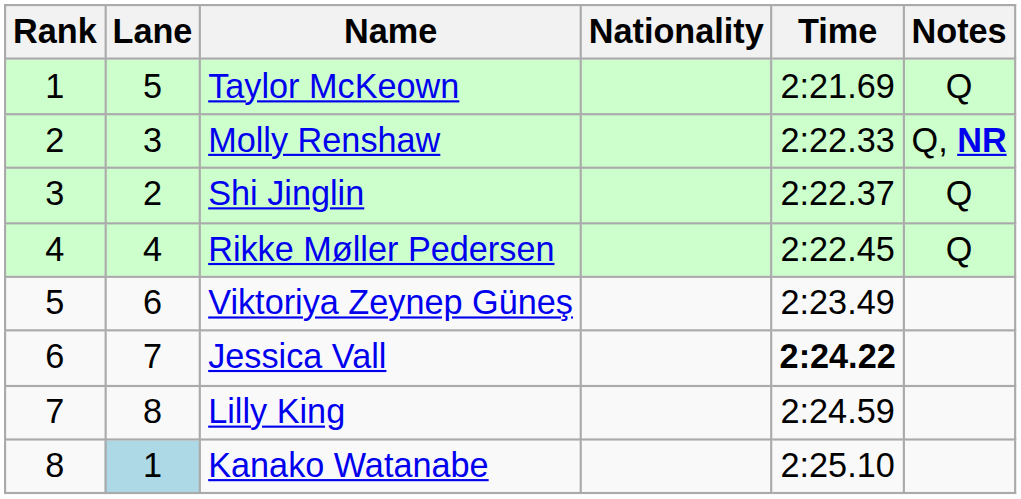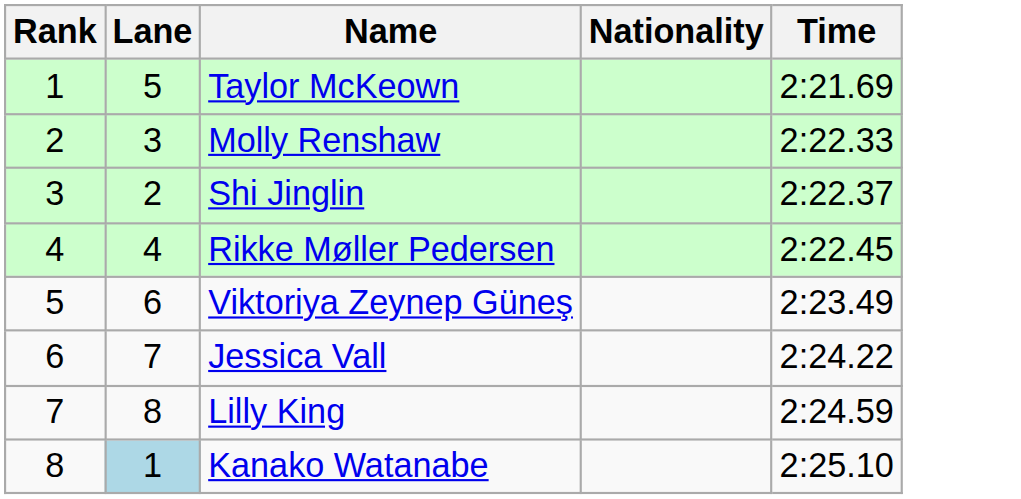 <table class="wikitable sortable" style="text-align:center">
 <tr>
 <th>Rank</th>
 <th>Lane</th>
 <th>Name</th>
 <th>Nationality</th>
 <th>Time</th>
-<th>Notes</th>
 </tr>
 <tr bgcolor=ccffcc>
 <td>1</td>
 <td>5</td>
 <td align=left><a href='#'>Taylor McKeown</a></td>
 <td align=left></td>
 <td>2:21.69</td>
-<td>Q</td>
 </tr>
 <tr bgcolor=ccffcc>
 <td>2</td>
 <td>3</td>
 <td align=left><a href='#'>Molly Renshaw</a></td>
 <td align=left></td>
 <td>2:22.33</td>
-<td>Q, <strong><a href='#'>NR</a></strong></td>
 </tr>
 <tr bgcolor=ccffcc>
 <td>3</td>
 <td>2</td>
 <td align=left><a href='#'>Shi Jinglin</a></td>
 <td align=left></td>
 <td>2:22.37</td>
-<td>Q</td>
 </tr>
 <tr bgcolor=ccffcc>
 <td>4</td>
 <td>4</td>
 <td align=left><a href='#'>Rikke Møller Pedersen</a></td>
 <td align=left></td>
 <td>2:22.45</td>
-<td>Q</td>
 </tr>
 <tr>
 <td>5</td>
 <td>6</td>
 <td align=left><a href='#'>Viktoriya Zeynep Güneş</a></td>
 <td align=left></td>
 <td>2:23.49</td>
-<td></td>
 </tr>
 <tr>
 <td>6</td>
 <td>7</td>
 <td align=left><a href='#'>Jessica Vall</a></td>
 <td align=left></td>
-<td><strong>2:24.22</strong></td>
-<td></td>
+<td>2:24.22</td>
 </tr>
 <tr>
 <td>7</td>
 <td>8</td>
 <td align=left><a href='#'>Lilly King</a></td>
 <td align=left></td>
 <td>2:24.59</td>
-<td></td>
 </tr>
 <tr>
 <td>8</td>
 <td style="background: lightblue;">1</td>
 <td align=left><a href='#'>Kanako Watanabe</a></td>
 <td align=left></td>
 <td>2:25.10</td>
-<td></td>
 </tr>
 </table>
